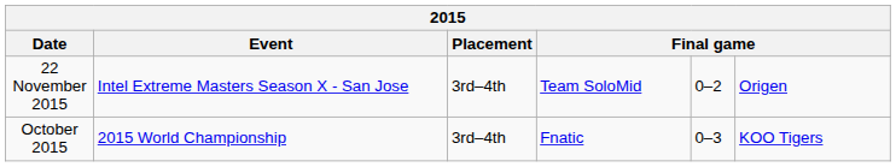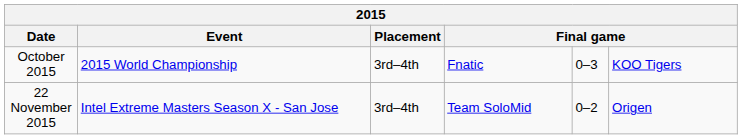 <table class="sortable wikitable" style="width: 100%;">
 <tr>
 <th colspan="6">2015</th>
 </tr>
 <tr>
 <th style="width:10%;">Date</th>
 <th style="width:40%;">Event</th>
 <th style="width:10%;">Placement</th>
 <th colspan="3">Final game</th>
 </tr>
 <tr>
+<td style="text-align:center;">October 2015</td>
+<td><a href='#'>2015 World Championship</a></td>
+<td>3rd–4th</td>
+<td style="width:17.5%;"><a href='#'>Fnatic</a></td>
+<td>0–3</td>
+<td style="width:17.5%;"><a href='#'>KOO Tigers</a></td>
+</tr>
+<tr>
 <td style="text-align:center;">22 November 2015</td>
 <td><a href='#'>Intel Extreme Masters Season X - San Jose</a></td>
 <td>3rd–4th</td>
 <td style="width:17.5%;"><a href='#'>Team SoloMid</a></td>
 <td>0–2</td>
 <td style="width:17.5%;"><a href='#'>Origen</a></td>
 </tr>
-<tr>
-<td style="text-align:center;">October 2015</td>
-<td><a href='#'>2015 World Championship</a></td>
-<td>3rd–4th</td>
-<td style="width:17.5%;"><a href='#'>Fnatic</a></td>
-<td>0–3</td>
-<td style="width:17.5%;"><a href='#'>KOO Tigers</a></td>
-</tr>
 </table>
